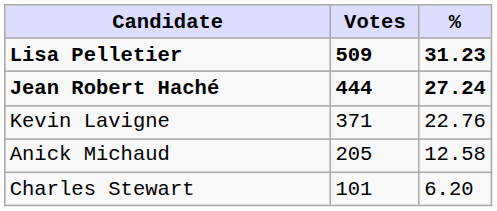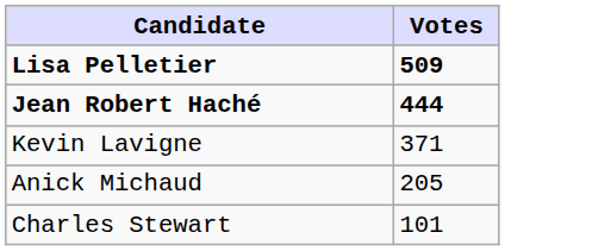 <table class="wikitable">
 <tr>
 <th style="background:#ddf; width:200px;">Candidate</th>
 <th style="background:#ddf; width:50px;">Votes</th>
-<th style="background:#ddf; width:30px;">%</th>
 </tr>
 <tr>
 <td><strong>Lisa Pelletier</strong></td>
 <td><strong>509</strong></td>
-<td><strong>31.23</strong></td>
 </tr>
 <tr>
 <td><strong>Jean Robert Haché</strong></td>
 <td><strong>444</strong></td>
-<td><strong>27.24</strong></td>
 </tr>
 <tr>
 <td>Kevin Lavigne</td>
 <td>371</td>
-<td>22.76</td>
 </tr>
 <tr>
 <td>Anick Michaud</td>
 <td>205</td>
-<td>12.58</td>
 </tr>
 <tr>
 <td>Charles Stewart</td>
 <td>101</td>
-<td>6.20</td>
 </tr>
 </table>
